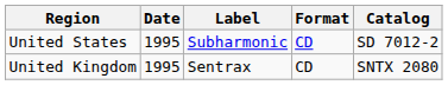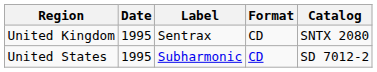 <table class="wikitable">
 <tr>
 <th>Region</th>
 <th>Date</th>
 <th>Label</th>
 <th>Format</th>
 <th>Catalog</th>
 </tr>
 <tr>
+<td>United Kingdom</td>
+<td>1995</td>
+<td>Sentrax</td>
+<td>CD</td>
+<td>SNTX 2080</td>
+</tr>
+<tr>
 <td>United States</td>
 <td>1995</td>
 <td><a href='#'>Subharmonic</a></td>
 <td><a href='#'>CD</a></td>
 <td>SD 7012-2</td>
 </tr>
-<tr>
-<td>United Kingdom</td>
-<td>1995</td>
-<td>Sentrax</td>
-<td>CD</td>
-<td>SNTX 2080</td>
-</tr>
 </table>
